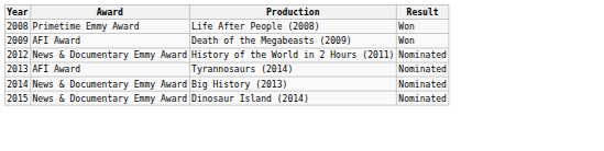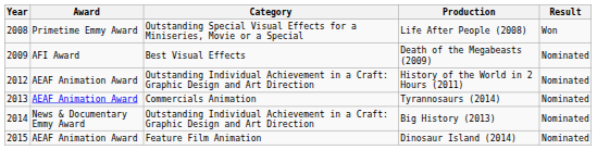 <table class="wikitable">
 <tr>
 <th>Year</th>
 <th>Award</th>
+<th>Category</th>
 <th>Production</th>
 <th>Result</th>
 </tr>
 <tr>
 <td>2008</td>
 <td>Primetime Emmy Award</td>
+<td>Outstanding Special Visual Effects for a Miniseries, Movie or a Special</td>
 <td>Life After People (2008)</td>
 <td>Won</td>
 </tr>
 <tr>
 <td>2009</td>
 <td>AFI Award</td>
+<td>Best Visual Effects</td>
 <td>Death of the Megabeasts (2009)</td>
-<td>Won</td>
+<td>Nominated</td>
 </tr>
 <tr>
 <td>2012</td>
-<td>News & Documentary Emmy Award</td>
+<td>AEAF Animation Award</td>
+<td>Outstanding Individual Achievement in a Craft: Graphic Design and Art Direction</td>
 <td>History of the World in 2 Hours  (2011)</td>
 <td>Nominated</td>
 </tr>
 <tr>
 <td>2013</td>
-<td>AFI Award</td>
+<td><a href='#'>AEAF Animation Award</a></td>
+<td>Commercials Animation</td>
 <td>Tyrannosaurs (2014)</td>
 <td>Nominated</td>
 </tr>
 <tr>
 <td>2014</td>
 <td>News & Documentary Emmy Award</td>
+<td>Outstanding Individual Achievement in a Craft: Graphic Design and Art Direction</td>
 <td>Big History (2013)</td>
 <td>Nominated</td>
 </tr>
 <tr>
 <td>2015</td>
-<td>News & Documentary Emmy Award</td>
+<td>AEAF Animation Award</td>
+<td>Feature Film Animation</td>
 <td>Dinosaur Island (2014)</td>
 <td>Nominated</td>
 </tr>
 </table>
